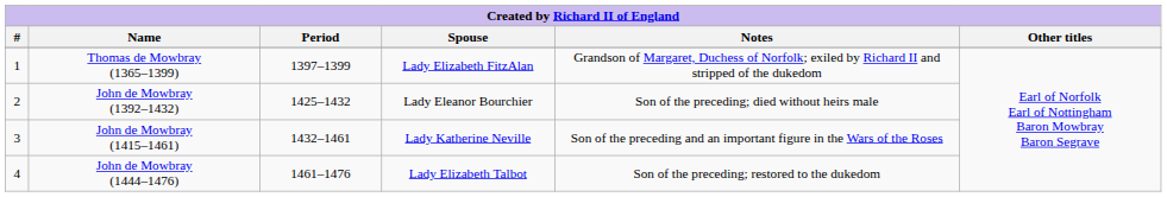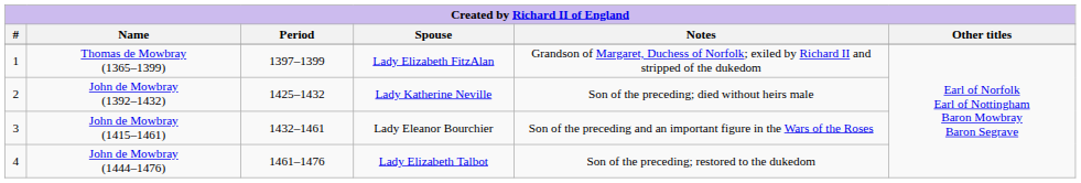 <table style="text-align:center; width:70%" class="wikitable">
 <tr>
 <th colspan="6" style="background-color: #cbe">Created by <a href='#'>Richard II of England</a></th>
 </tr>
 <tr>
 <th style="width:10%%">#</th>
 <th style="width:20%">Name</th>
 <th>Period</th>
 <th style="width:15%">Spouse</th>
 <th style="width:35%">Notes</th>
 <th>Other titles</th>
 </tr>
 <tr bgcolor="#dddddd" |>
 </tr>
 <tr>
 <td>1</td>
 <td><a href='#'>Thomas de Mowbray</a><br>(1365–1399)</td>
 <td>1397–1399</td>
 <td><a href='#'>Lady Elizabeth FitzAlan</a></td>
 <td>Grandson of <a href='#'>Margaret, Duchess of Norfolk</a>; exiled by <a href='#'>Richard II</a> and stripped of the dukedom</td>
 <td rowspan="4"><a href='#'>Earl of Norfolk</a><br><a href='#'>Earl of Nottingham</a><br><a href='#'>Baron Mowbray</a><br><a href='#'>Baron Segrave</a></td>
 </tr>
 <tr>
 <td>2</td>
 <td><a href='#'>John de Mowbray</a><br>(1392–1432)</td>
 <td>1425–1432</td>
-<td>Lady Eleanor Bourchier</td>
+<td><a href='#'>Lady Katherine Neville</a></td>
 <td>Son of the preceding; died without heirs male</td>
 </tr>
 <tr>
 <td>3</td>
 <td><a href='#'>John de Mowbray</a><br>(1415–1461)</td>
 <td>1432–1461</td>
-<td><a href='#'>Lady Katherine Neville</a></td>
+<td>Lady Eleanor Bourchier</td>
 <td>Son of the preceding and an important figure in the <a href='#'>Wars of the Roses</a></td>
 </tr>
 <tr>
 <td>4</td>
 <td><a href='#'>John de Mowbray</a><br>(1444–1476)</td>
 <td>1461–1476</td>
 <td><a href='#'>Lady Elizabeth Talbot</a></td>
 <td>Son of the preceding; restored to the dukedom</td>
 </tr>
 </table>
